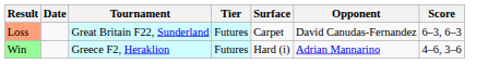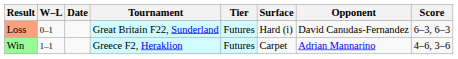 <table class="sortable wikitable">
 <tr>
 <th>Result</th>
+<th class="unsortable">W–L</th>
 <th>Date</th>
 <th>Tournament</th>
 <th>Tier</th>
 <th>Surface</th>
 <th>Opponent</th>
 <th class="unsortable">Score</th>
 </tr>
 <tr>
 <td bgcolor=FFA07A>Loss</td>
+<td><small>0–1</small></td>
 <td></td>
 <td style="background:#cffcff;">Great Britain F22, <a href='#'>Sunderland</a></td>
 <td style="background:#cffcff;">Futures</td>
-<td>Carpet</td>
+<td>Hard (i)</td>
 <td> David Canudas-Fernandez</td>
 <td>6–3, 6–3</td>
 </tr>
 <tr>
 <td bgcolor=98FB98>Win</td>
+<td><small>1–1</small></td>
 <td></td>
 <td style="background:#cffcff;">Greece F2, <a href='#'>Heraklion</a></td>
 <td style="background:#cffcff;">Futures</td>
-<td>Hard (i)</td>
+<td>Carpet</td>
 <td> <a href='#'>Adrian Mannarino</a></td>
 <td>4–6, 3–6</td>
 </tr>
 </table>
